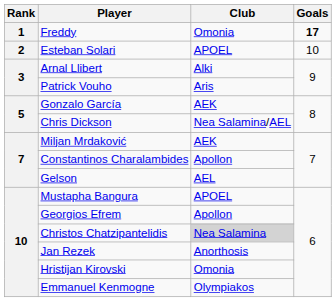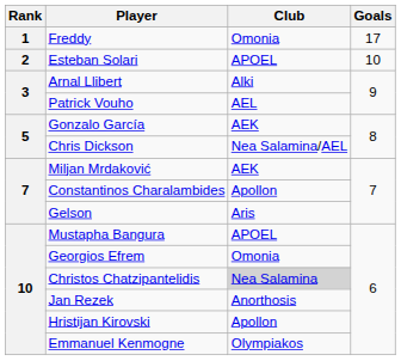 <table class="wikitable" style="text-align:center">
 <tr>
 <th>Rank</th>
 <th>Player</th>
 <th>Club</th>
 <th>Goals</th>
 </tr>
 <tr>
 <th rowspan="1">1</th>
 <td align="left"> <a href='#'>Freddy</a></td>
 <td align="left"><a href='#'>Omonia</a></td>
-<td><strong>17</strong></td>
+<td>17</td>
 </tr>
 <tr>
 <th rowspan="1">2</th>
 <td align="left"> <a href='#'>Esteban Solari</a></td>
 <td align="left"><a href='#'>APOEL</a></td>
 <td>10</td>
 </tr>
 <tr>
 <th rowspan="2">3</th>
 <td align="left"> <a href='#'>Arnal Llibert</a></td>
 <td align="left"><a href='#'>Alki</a></td>
 <td rowspan="2">9</td>
 </tr>
 <tr>
 <td align="left"> <a href='#'>Patrick Vouho</a></td>
-<td align="left"><a href='#'>Aris</a></td>
+<td align="left"><a href='#'>AEL</a></td>
 </tr>
 <tr>
 <th rowspan="2">5</th>
 <td align="left"> <a href='#'>Gonzalo García</a></td>
 <td align="left"><a href='#'>AEK</a></td>
 <td rowspan="2">8</td>
 </tr>
 <tr>
 <td align="left"> <a href='#'>Chris Dickson</a></td>
 <td align="left"><a href='#'>Nea Salamina</a>/<a href='#'>AEL</a></td>
 </tr>
 <tr>
 <th rowspan="3">7</th>
 <td align="left"> <a href='#'>Miljan Mrdaković</a></td>
 <td align="left"><a href='#'>AEK</a></td>
 <td rowspan="3">7</td>
 </tr>
 <tr>
 <td align="left"> <a href='#'>Constantinos Charalambides</a></td>
 <td align="left"><a href='#'>Apollon</a></td>
 </tr>
 <tr>
 <td align="left"> <a href='#'>Gelson</a></td>
-<td align="left"><a href='#'>AEL</a></td>
+<td align="left"><a href='#'>Aris</a></td>
 </tr>
 <tr>
 <th rowspan="6">10</th>
 <td align="left"> <a href='#'>Mustapha Bangura</a></td>
 <td align="left"><a href='#'>APOEL</a></td>
 <td rowspan="6">6</td>
 </tr>
 <tr>
 <td align="left"> <a href='#'>Georgios Efrem</a></td>
-<td align="left"><a href='#'>Apollon</a></td>
+<td align="left"><a href='#'>Omonia</a></td>
 </tr>
 <tr>
 <td align="left"> <a href='#'>Christos Chatzipantelidis</a></td>
 <td align="left" style="background: lightgrey;"><a href='#'>Nea Salamina</a></td>
 </tr>
 <tr>
 <td align="left"> <a href='#'>Jan Rezek</a></td>
 <td align="left"><a href='#'>Anorthosis</a></td>
 </tr>
 <tr>
 <td align="left"> <a href='#'>Hristijan Kirovski</a></td>
-<td align="left"><a href='#'>Omonia</a></td>
+<td align="left"><a href='#'>Apollon</a></td>
 </tr>
 <tr>
 <td align="left"> <a href='#'>Emmanuel Kenmogne</a></td>
 <td align="left"><a href='#'>Olympiakos</a></td>
 </tr>
 </table>
